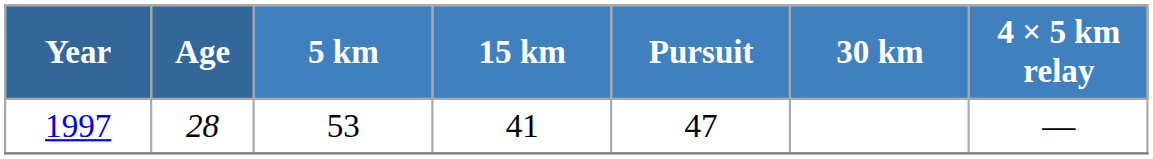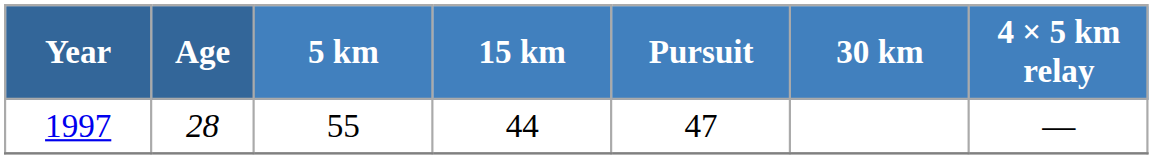 <table class="wikitable" style="font-size:95%; text-align:center; border:grey solid 1px; border-collapse:collapse; background:#ffffff;">
 <tr>
 <th style="background-color:#369; color:white; width:60px;"> Year </th>
 <th style="background-color:#369; color:white; width:40px;"> Age </th>
 <th style="background-color:#4180be; color:white; width:75px;"> 5 km </th>
 <th style="background-color:#4180be; color:white; width:75px;"> 15 km </th>
 <th style="background-color:#4180be; color:white; width:75px;"> Pursuit </th>
 <th style="background-color:#4180be; color:white; width:75px;"> 30 km </th>
 <th style="background-color:#4180be; color:white; width:75px;"> 4 × 5 km <br> relay </th>
 </tr>
 <tr>
 <td><a href='#'>1997</a></td>
 <td><em>28</em></td>
-<td>53</td>
-<td>41</td>
+<td>55</td>
+<td>44</td>
 <td>47</td>
 <td></td>
 <td>—</td>
 </tr>
 <tr>
 </tr>
 </table>
